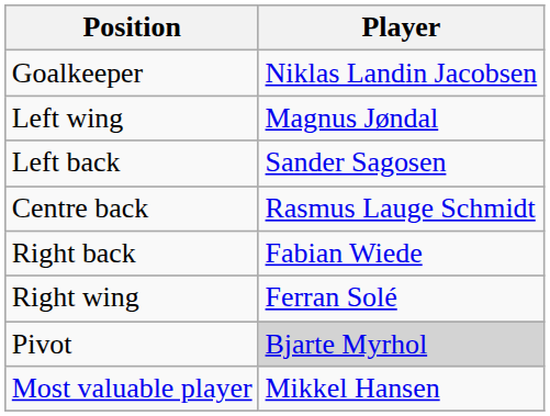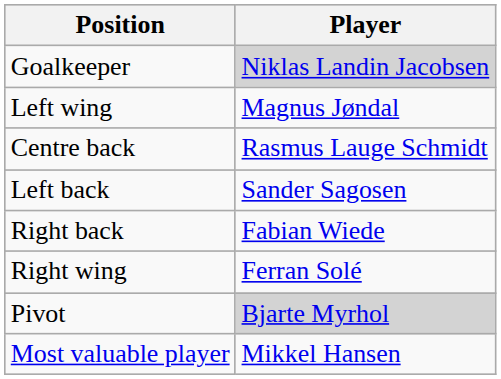 <table class="wikitable">
 <tr>
 <th>Position</th>
 <th>Player</th>
 </tr>
 <tr>
 <td>Goalkeeper</td>
-<td> <a href='#'>Niklas Landin Jacobsen</a></td>
+<td style="background: lightgrey;"> <a href='#'>Niklas Landin Jacobsen</a></td>
 </tr>
 <tr>
 <td>Left wing</td>
 <td> <a href='#'>Magnus Jøndal</a></td>
 </tr>
 <tr>
+<td>Centre back</td>
+<td> <a href='#'>Rasmus Lauge Schmidt</a></td>
+</tr>
+<tr>
 <td>Left back</td>
 <td> <a href='#'>Sander Sagosen</a></td>
-</tr>
-<tr>
-<td>Centre back</td>
-<td> <a href='#'>Rasmus Lauge Schmidt</a></td>
 </tr>
 <tr>
 <td>Right back</td>
 <td> <a href='#'>Fabian Wiede</a></td>
 </tr>
 <tr>
 <td>Right wing</td>
 <td> <a href='#'>Ferran Solé</a></td>
 </tr>
 <tr>
 <td>Pivot</td>
 <td style="background: lightgrey;"> <a href='#'>Bjarte Myrhol</a></td>
 </tr>
 <tr>
 <td><a href='#'>Most valuable player</a></td>
 <td> <a href='#'>Mikkel Hansen</a></td>
 </tr>
 </table>
